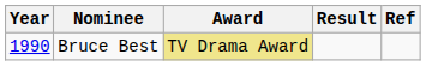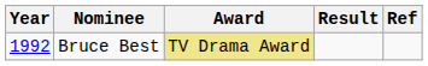 <table class="wikitable">
 <tr>
 <th>Year</th>
 <th>Nominee</th>
 <th>Award</th>
 <th>Result</th>
 <th>Ref</th>
 </tr>
 <tr>
-<td><a href='#'>1990</a></td>
+<td><a href='#'>1992</a></td>
 <td>Bruce Best</td>
 <td style="background: khaki;">TV Drama Award</td>
 <td></td>
 <td></td>
 </tr>
 </table>
